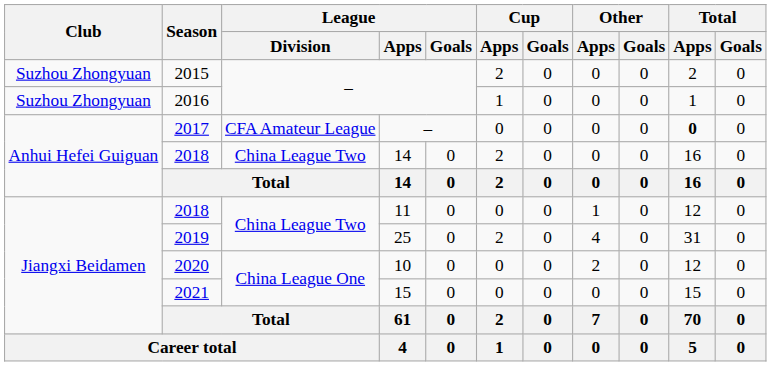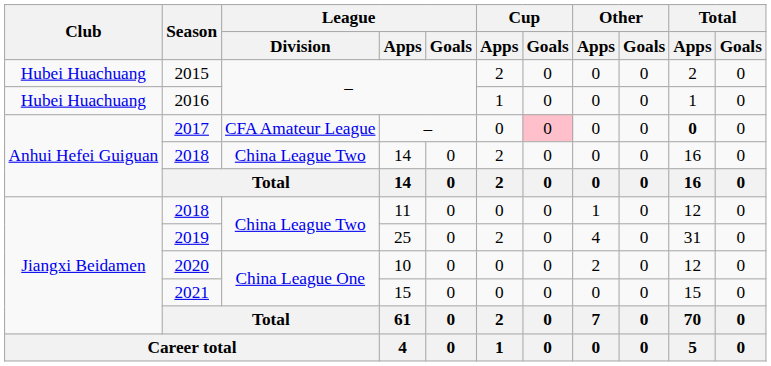 <table class="wikitable" style="text-align: center">
 <tr>
 <th rowspan="2">Club</th>
 <th rowspan="2">Season</th>
 <th colspan="3">League</th>
 <th colspan="2">Cup</th>
 <th colspan="2">Other</th>
 <th colspan="2">Total</th>
 </tr>
 <tr>
 <th>Division</th>
 <th>Apps</th>
 <th>Goals</th>
 <th>Apps</th>
 <th>Goals</th>
 <th>Apps</th>
 <th>Goals</th>
 <th>Apps</th>
 <th>Goals</th>
 </tr>
 <tr>
-<td><a href='#'>Suzhou Zhongyuan</a></td>
+<td><a href='#'>Hubei Huachuang</a></td>
 <td>2015</td>
 <td colspan="3" rowspan="2">–</td>
 <td>2</td>
 <td>0</td>
 <td>0</td>
 <td>0</td>
 <td>2</td>
 <td>0</td>
 </tr>
 <tr>
-<td><a href='#'>Suzhou Zhongyuan</a></td>
+<td><a href='#'>Hubei Huachuang</a></td>
 <td>2016</td>
 <td>1</td>
 <td>0</td>
 <td>0</td>
 <td>0</td>
 <td>1</td>
 <td>0</td>
 </tr>
 <tr>
 <td rowspan="3"><a href='#'>Anhui Hefei Guiguan</a></td>
 <td><a href='#'>2017</a></td>
 <td><a href='#'>CFA Amateur League</a></td>
 <td colspan="2">–</td>
 <td>0</td>
-<td>0</td>
+<td style="background: pink;">0</td>
 <td>0</td>
 <td>0</td>
 <td><strong>0</strong></td>
 <td>0</td>
 </tr>
 <tr>
 <td><a href='#'>2018</a></td>
 <td><a href='#'>China League Two</a></td>
 <td>14</td>
 <td>0</td>
 <td>2</td>
 <td>0</td>
 <td>0</td>
 <td>0</td>
 <td>16</td>
 <td>0</td>
 </tr>
 <tr>
 <th colspan=2>Total</th>
 <th>14</th>
 <th>0</th>
 <th>2</th>
 <th>0</th>
 <th>0</th>
 <th>0</th>
 <th>16</th>
 <th>0</th>
 </tr>
 <tr>
 <td rowspan="5"><a href='#'>Jiangxi Beidamen</a></td>
 <td><a href='#'>2018</a></td>
 <td rowspan="2"><a href='#'>China League Two</a></td>
 <td>11</td>
 <td>0</td>
 <td>0</td>
 <td>0</td>
 <td>1</td>
 <td>0</td>
 <td>12</td>
 <td>0</td>
 </tr>
 <tr>
 <td><a href='#'>2019</a></td>
 <td>25</td>
 <td>0</td>
 <td>2</td>
 <td>0</td>
 <td>4</td>
 <td>0</td>
 <td>31</td>
 <td>0</td>
 </tr>
 <tr>
 <td><a href='#'>2020</a></td>
 <td rowspan="2"><a href='#'>China League One</a></td>
 <td>10</td>
 <td>0</td>
 <td>0</td>
 <td>0</td>
 <td>2</td>
 <td>0</td>
 <td>12</td>
 <td>0</td>
 </tr>
 <tr>
 <td><a href='#'>2021</a></td>
 <td>15</td>
 <td>0</td>
 <td>0</td>
 <td>0</td>
 <td>0</td>
 <td>0</td>
 <td>15</td>
 <td>0</td>
 </tr>
 <tr>
 <th colspan=2>Total</th>
 <th>61</th>
 <th>0</th>
 <th>2</th>
 <th>0</th>
 <th>7</th>
 <th>0</th>
 <th>70</th>
 <th>0</th>
 </tr>
 <tr>
 <th colspan=3>Career total</th>
 <th>4</th>
 <th>0</th>
 <th>1</th>
 <th>0</th>
 <th>0</th>
 <th>0</th>
 <th>5</th>
 <th>0</th>
 </tr>
 </table>
